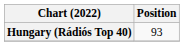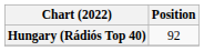 <table class="wikitable plainrowheaders" style="text-align:center">
 <tr>
 <th>Chart (2022)</th>
 <th>Position</th>
 </tr>
 <tr>
 <th scope="row">Hungary (Rádiós Top 40)</th>
-<td>93</td>
+<td>92</td>
 </tr>
 <tr>
 </tr>
 </table>
